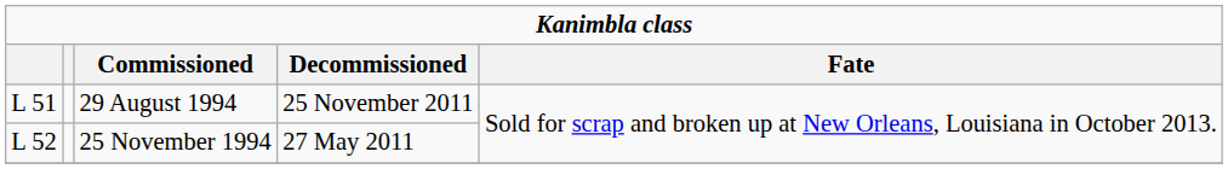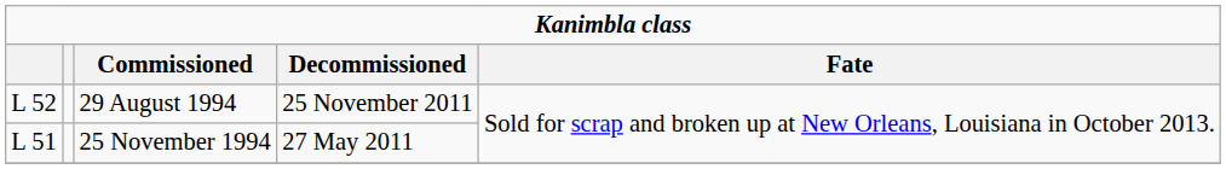 <table class="collapsible wikitable">
 <tr>
 <td align=center colspan=5><strong><em>Kanimbla<em> class<strong></td>
 </tr>
 <tr>
 <th></th>
 <th></th>
 <th>Commissioned</th>
 <th>Decommissioned</th>
 <th>Fate</th>
 </tr>
 <tr>
-<td>L 51</td>
+<td>L 52</td>
 <td></td>
 <td>29 August 1994</td>
 <td>25 November 2011</td>
 <td rowspan=2>Sold for <a href='#'>scrap</a> and broken up at <a href='#'>New Orleans</a>, Louisiana in October 2013.</td>
 </tr>
 <tr>
-<td>L 52</td>
+<td>L 51</td>
 <td></td>
 <td>25 November 1994</td>
 <td>27 May 2011</td>
 </tr>
 <tr>
 </tr>
 </table>
